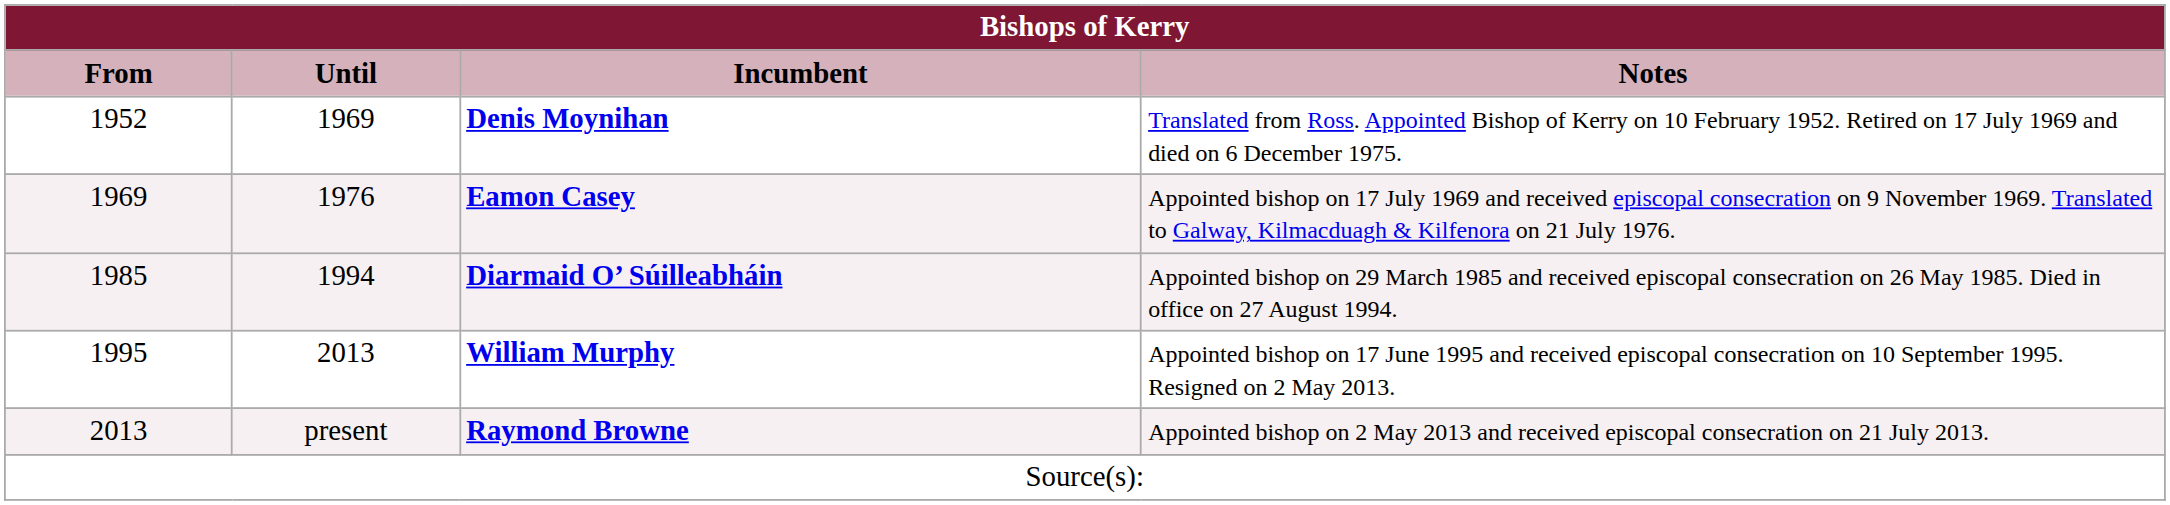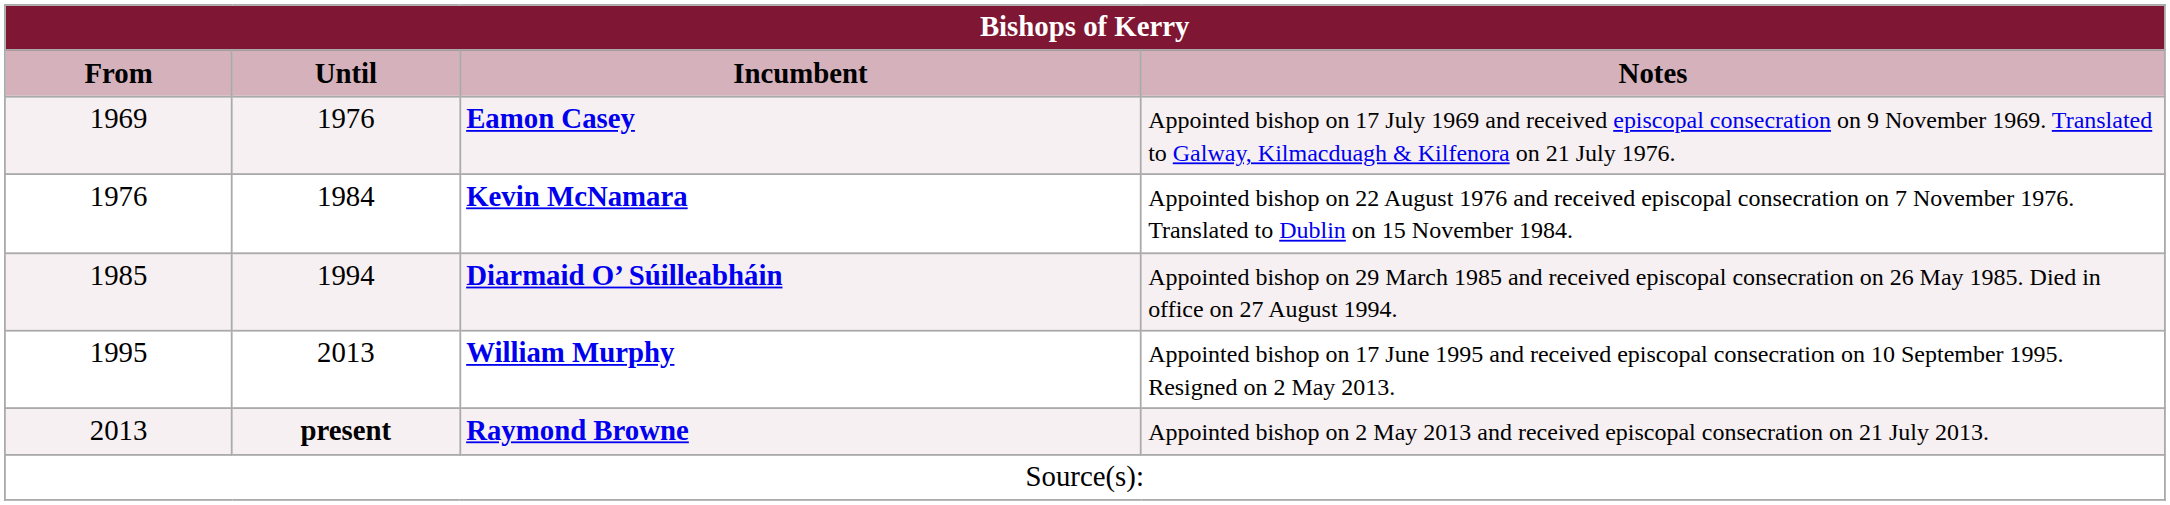 <table class="wikitable" style="width:95%;" border="1" cellpadding="2">
 <tr>
 <th colspan="4" style="background-color: #7F1734; color: white;">Bishops of Kerry</th>
 </tr>
 <tr valign=center>
 <th style="background-color: #D4B1BB" width="10%">From</th>
 <th style="background-color: #D4B1BB" width="10%">Until</th>
 <th style="background-color: #D4B1BB" width="30%">Incumbent</th>
 <th style="background-color: #D4B1BB" width="45%">Notes</th>
 </tr>
-<tr valign=top bgcolor="white">
-<td align=center>1952</td>
-<td align=center>1969</td>
-<td><strong><a href='#'>Denis Moynihan</a></strong></td>
-<td><small><a href='#'>Translated</a> from <a href='#'>Ross</a>. <a href='#'>Appointed</a> Bishop of Kerry on 10 February 1952. Retired on 17 July 1969 and died on 6 December 1975.</small></td>
-</tr>
 <tr valign=top bgcolor="#F7F0F2">
 <td align=center>1969</td>
 <td align=center>1976</td>
 <td><strong><a href='#'>Eamon Casey</a></strong></td>
 <td><small>Appointed bishop on 17 July 1969 and received <a href='#'>episcopal consecration</a> on 9 November 1969. <a href='#'>Translated</a> to <a href='#'>Galway, Kilmacduagh & Kilfenora</a> on 21 July 1976.</small></td>
+</tr>
+<tr valign=top bgcolor="white">
+<td align=center>1976</td>
+<td align=center>1984</td>
+<td><strong><a href='#'>Kevin McNamara</a></strong></td>
+<td><small>Appointed bishop on 22 August 1976 and received episcopal consecration on 7 November 1976. Translated to <a href='#'>Dublin</a> on 15 November 1984.</small></td>
 </tr>
 <tr valign=top bgcolor="#F7F0F2">
 <td align=center>1985</td>
 <td align=center>1994</td>
 <td><strong><a href='#'>Diarmaid O’ Súilleabháin</a></strong></td>
 <td><small>Appointed bishop on 29 March 1985 and received episcopal consecration on 26 May 1985. Died in office on 27 August 1994.</small></td>
 </tr>
 <tr valign=top bgcolor="white">
 <td align=center>1995</td>
 <td align=center>2013</td>
 <td><strong><a href='#'>William Murphy</a></strong></td>
 <td><small>Appointed bishop on 17 June 1995 and received episcopal consecration on 10 September 1995. Resigned on 2 May 2013.</small></td>
 </tr>
 <tr valign=top bgcolor="#F7F0F2">
 <td align=center>2013</td>
-<td align=center>present</td>
+<td align=center><strong>present</strong></td>
 <td><strong><a href='#'>Raymond Browne</a></strong></td>
 <td><small>Appointed bishop on 2 May 2013 and received episcopal consecration on 21 July 2013.</small></td>
 </tr>
 <tr valign=top bgcolor="white">
 <td align=center colspan="4">Source(s):</td>
 </tr>
 </table>
